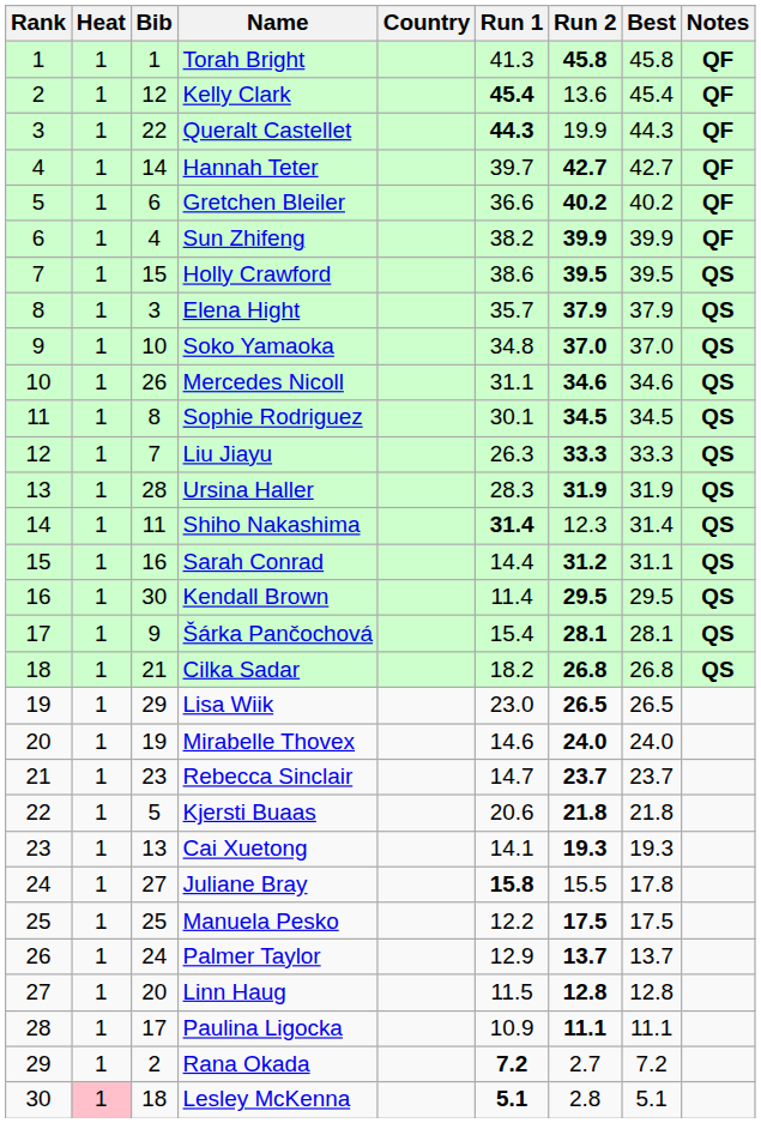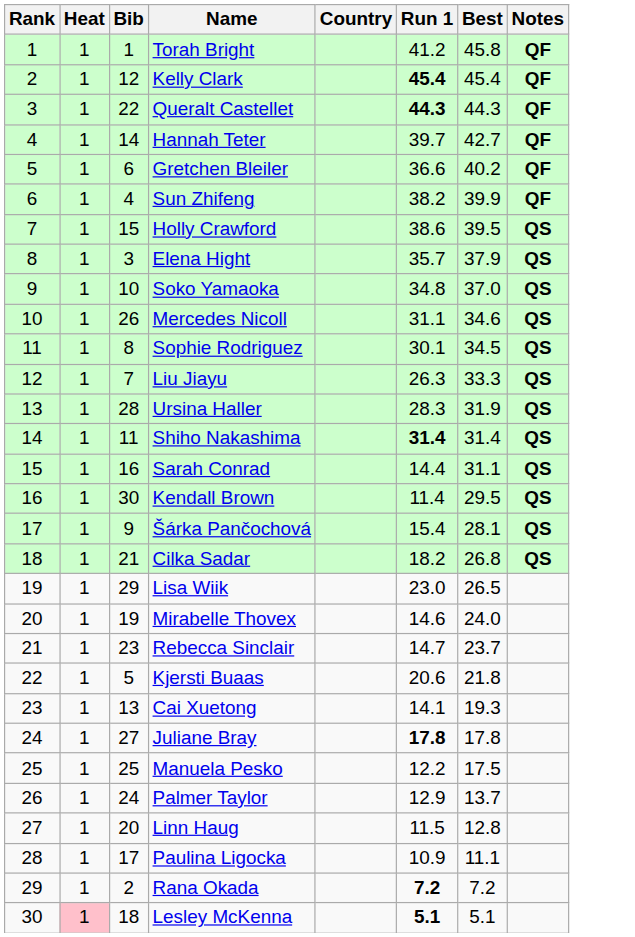 <table class="wikitable sortable" style="text-align:center">
 <tr>
 <th>Rank</th>
 <th>Heat</th>
 <th>Bib</th>
 <th>Name</th>
 <th>Country</th>
 <th>Run 1</th>
-<th>Run 2</th>
 <th>Best</th>
 <th>Notes</th>
 </tr>
 <tr bgcolor="#ccffcc">
 <td>1</td>
 <td>1</td>
 <td>1</td>
 <td align=left><a href='#'>Torah Bright</a></td>
 <td align=left></td>
-<td>41.3</td>
-<td><strong>45.8</strong></td>
+<td>41.2</td>
 <td>45.8</td>
 <td><strong>QF</strong></td>
 </tr>
 <tr bgcolor="#ccffcc">
 <td>2</td>
 <td>1</td>
 <td>12</td>
 <td align=left><a href='#'>Kelly Clark</a></td>
 <td align=left></td>
 <td><strong>45.4</strong></td>
-<td>13.6</td>
 <td>45.4</td>
 <td><strong>QF</strong></td>
 </tr>
 <tr bgcolor="#ccffcc">
 <td>3</td>
 <td>1</td>
 <td>22</td>
 <td align=left><a href='#'>Queralt Castellet</a></td>
 <td align=left></td>
 <td><strong>44.3</strong></td>
-<td>19.9</td>
 <td>44.3</td>
 <td><strong>QF</strong></td>
 </tr>
 <tr bgcolor="#ccffcc">
 <td>4</td>
 <td>1</td>
 <td>14</td>
 <td align=left><a href='#'>Hannah Teter</a></td>
 <td align=left></td>
 <td>39.7</td>
-<td><strong>42.7</strong></td>
 <td>42.7</td>
 <td><strong>QF</strong></td>
 </tr>
 <tr bgcolor="#ccffcc">
 <td>5</td>
 <td>1</td>
 <td>6</td>
 <td align=left><a href='#'>Gretchen Bleiler</a></td>
 <td align=left></td>
 <td>36.6</td>
-<td><strong>40.2</strong></td>
 <td>40.2</td>
 <td><strong>QF</strong></td>
 </tr>
 <tr bgcolor="#ccffcc">
 <td>6</td>
 <td>1</td>
 <td>4</td>
 <td align=left><a href='#'>Sun Zhifeng</a></td>
 <td align=left></td>
 <td>38.2</td>
-<td><strong>39.9</strong></td>
 <td>39.9</td>
 <td><strong>QF</strong></td>
 </tr>
 <tr bgcolor="#ccffcc">
 <td>7</td>
 <td>1</td>
 <td>15</td>
 <td align=left><a href='#'>Holly Crawford</a></td>
 <td align=left></td>
 <td>38.6</td>
-<td><strong>39.5</strong></td>
 <td>39.5</td>
 <td><strong>QS</strong></td>
 </tr>
 <tr bgcolor="#ccffcc">
 <td>8</td>
 <td>1</td>
 <td>3</td>
 <td align=left><a href='#'>Elena Hight</a></td>
 <td align=left></td>
 <td>35.7</td>
-<td><strong>37.9</strong></td>
 <td>37.9</td>
 <td><strong>QS</strong></td>
 </tr>
 <tr bgcolor="#ccffcc">
 <td>9</td>
 <td>1</td>
 <td>10</td>
 <td align=left><a href='#'>Soko Yamaoka</a></td>
 <td align=left></td>
 <td>34.8</td>
-<td><strong>37.0</strong></td>
 <td>37.0</td>
 <td><strong>QS</strong></td>
 </tr>
 <tr bgcolor="#ccffcc">
 <td>10</td>
 <td>1</td>
 <td>26</td>
 <td align=left><a href='#'>Mercedes Nicoll</a></td>
 <td align=left></td>
 <td>31.1</td>
-<td><strong>34.6</strong></td>
 <td>34.6</td>
 <td><strong>QS</strong></td>
 </tr>
 <tr bgcolor="#ccffcc">
 <td>11</td>
 <td>1</td>
 <td>8</td>
 <td align=left><a href='#'>Sophie Rodriguez</a></td>
 <td align=left></td>
 <td>30.1</td>
-<td><strong>34.5</strong></td>
 <td>34.5</td>
 <td><strong>QS</strong></td>
 </tr>
 <tr bgcolor="#ccffcc">
 <td>12</td>
 <td>1</td>
 <td>7</td>
 <td align=left><a href='#'>Liu Jiayu</a></td>
 <td align=left></td>
 <td>26.3</td>
-<td><strong>33.3</strong></td>
 <td>33.3</td>
 <td><strong>QS</strong></td>
 </tr>
 <tr bgcolor="#ccffcc">
 <td>13</td>
 <td>1</td>
 <td>28</td>
 <td align=left><a href='#'>Ursina Haller</a></td>
 <td align=left></td>
 <td>28.3</td>
-<td><strong>31.9</strong></td>
 <td>31.9</td>
 <td><strong>QS</strong></td>
 </tr>
 <tr bgcolor="#ccffcc">
 <td>14</td>
 <td>1</td>
 <td>11</td>
 <td align=left><a href='#'>Shiho Nakashima</a></td>
 <td align=left></td>
 <td><strong>31.4</strong></td>
-<td>12.3</td>
 <td>31.4</td>
 <td><strong>QS</strong></td>
 </tr>
 <tr bgcolor="#ccffcc">
 <td>15</td>
 <td>1</td>
 <td>16</td>
 <td align=left><a href='#'>Sarah Conrad</a></td>
 <td align=left></td>
 <td>14.4</td>
-<td><strong>31.2</strong></td>
 <td>31.1</td>
 <td><strong>QS</strong></td>
 </tr>
 <tr bgcolor="#ccffcc">
 <td>16</td>
 <td>1</td>
 <td>30</td>
 <td align=left><a href='#'>Kendall Brown</a></td>
 <td align=left></td>
 <td>11.4</td>
-<td><strong>29.5</strong></td>
 <td>29.5</td>
 <td><strong>QS</strong></td>
 </tr>
 <tr bgcolor="#ccffcc">
 <td>17</td>
 <td>1</td>
 <td>9</td>
 <td align=left><a href='#'>Šárka Pančochová</a></td>
 <td align=left></td>
 <td>15.4</td>
-<td><strong>28.1</strong></td>
 <td>28.1</td>
 <td><strong>QS</strong></td>
 </tr>
 <tr bgcolor="#ccffcc">
 <td>18</td>
 <td>1</td>
 <td>21</td>
 <td align=left><a href='#'>Cilka Sadar</a></td>
 <td align=left></td>
 <td>18.2</td>
-<td><strong>26.8</strong></td>
 <td>26.8</td>
 <td><strong>QS</strong></td>
 </tr>
 <tr>
 <td>19</td>
 <td>1</td>
 <td>29</td>
 <td align=left><a href='#'>Lisa Wiik</a></td>
 <td align=left></td>
 <td>23.0</td>
-<td><strong>26.5</strong></td>
 <td>26.5</td>
 <td></td>
 </tr>
 <tr>
 <td>20</td>
 <td>1</td>
 <td>19</td>
 <td align=left><a href='#'>Mirabelle Thovex</a></td>
 <td align=left></td>
 <td>14.6</td>
-<td><strong>24.0</strong></td>
 <td>24.0</td>
 <td></td>
 </tr>
 <tr>
 <td>21</td>
 <td>1</td>
 <td>23</td>
 <td align=left><a href='#'>Rebecca Sinclair</a></td>
 <td align=left></td>
 <td>14.7</td>
-<td><strong>23.7</strong></td>
 <td>23.7</td>
 <td></td>
 </tr>
 <tr>
 <td>22</td>
 <td>1</td>
 <td>5</td>
 <td align=left><a href='#'>Kjersti Buaas</a></td>
 <td align=left></td>
 <td>20.6</td>
-<td><strong>21.8</strong></td>
 <td>21.8</td>
 <td></td>
 </tr>
 <tr>
 <td>23</td>
 <td>1</td>
 <td>13</td>
 <td align=left><a href='#'>Cai Xuetong</a></td>
 <td align=left></td>
 <td>14.1</td>
-<td><strong>19.3</strong></td>
 <td>19.3</td>
 <td></td>
 </tr>
 <tr>
 <td>24</td>
 <td>1</td>
 <td>27</td>
 <td align=left><a href='#'>Juliane Bray</a></td>
 <td align=left></td>
-<td><strong>15.8</strong></td>
-<td>15.5</td>
+<td><strong>17.8</strong></td>
 <td>17.8</td>
 <td></td>
 </tr>
 <tr>
 <td>25</td>
 <td>1</td>
 <td>25</td>
 <td align=left><a href='#'>Manuela Pesko</a></td>
 <td align=left></td>
 <td>12.2</td>
-<td><strong>17.5</strong></td>
 <td>17.5</td>
 <td></td>
 </tr>
 <tr>
 <td>26</td>
 <td>1</td>
 <td>24</td>
 <td align=left><a href='#'>Palmer Taylor</a></td>
 <td align=left></td>
 <td>12.9</td>
-<td><strong>13.7</strong></td>
 <td>13.7</td>
 <td></td>
 </tr>
 <tr>
 <td>27</td>
 <td>1</td>
 <td>20</td>
 <td align=left><a href='#'>Linn Haug</a></td>
 <td align=left></td>
 <td>11.5</td>
-<td><strong>12.8</strong></td>
 <td>12.8</td>
 <td></td>
 </tr>
 <tr>
 <td>28</td>
 <td>1</td>
 <td>17</td>
 <td align=left><a href='#'>Paulina Ligocka</a></td>
 <td align=left></td>
 <td>10.9</td>
-<td><strong>11.1</strong></td>
 <td>11.1</td>
 <td></td>
 </tr>
 <tr>
 <td>29</td>
 <td>1</td>
 <td>2</td>
 <td align=left><a href='#'>Rana Okada</a></td>
 <td align=left></td>
 <td><strong>7.2</strong></td>
-<td>2.7</td>
 <td>7.2</td>
 <td></td>
 </tr>
 <tr>
 <td>30</td>
 <td style="background: pink;">1</td>
 <td>18</td>
 <td align=left><a href='#'>Lesley McKenna</a></td>
 <td align=left></td>
 <td><strong>5.1</strong></td>
-<td>2.8</td>
 <td>5.1</td>
 <td></td>
 </tr>
 </table>
